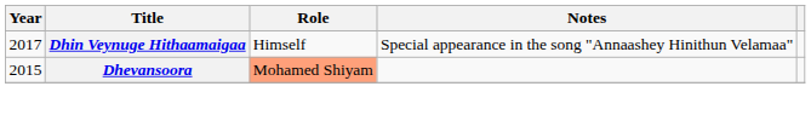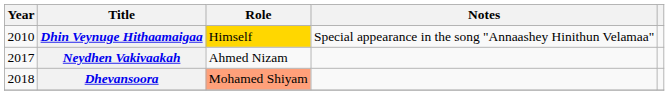 <table class="wikitable sortable plainrowheaders">
 <tr style="background:#ccc; text-align:center;">
 <th scope="col">Year</th>
 <th scope="col">Title</th>
 <th scope="col">Role</th>
 <th scope="col">Notes</th>
 <th scope="col" class="unsortable"></th>
 </tr>
 <tr>
-<td>2017</td>
+<td>2010</td>
 <th scope="row"><em><a href='#'>Dhin Veynuge Hithaamaigaa</a></em></th>
-<td>Himself</td>
+<td style="background: gold;">Himself</td>
 <td>Special appearance in the song "Annaashey Hinithun Velamaa"</td>
 <td style="text-align: center;"></td>
 </tr>
 <tr>
-<td>2015</td>
+<td>2017</td>
+<th scope="row"><em><a href='#'>Neydhen Vakivaakah</a></em></th>
+<td>Ahmed Nizam</td>
+<td></td>
+<td style="text-align: center;"></td>
+</tr>
+<tr>
+<td>2018</td>
 <th scope="row"><em><a href='#'>Dhevansoora</a></em></th>
 <td style="background: lightsalmon;">Mohamed Shiyam</td>
 <td></td>
 <td style="text-align: center;"></td>
 </tr>
 <tr>
 </tr>
 </table>
